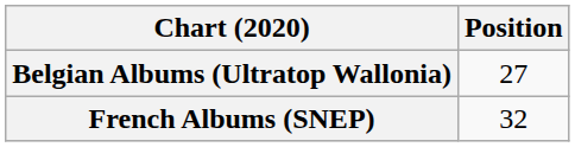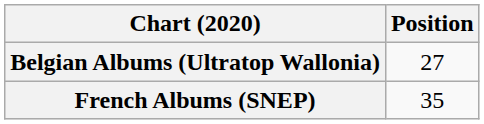 <table class="wikitable sortable plainrowheaders" style="text-align:center">
 <tr>
 <th scope="col">Chart (2020)</th>
 <th scope="col">Position</th>
 </tr>
 <tr>
 <th scope="row">Belgian Albums (Ultratop Wallonia)</th>
 <td>27</td>
 </tr>
 <tr>
 <th scope="row">French Albums (SNEP)</th>
-<td>32</td>
+<td>35</td>
 </tr>
 </table>
